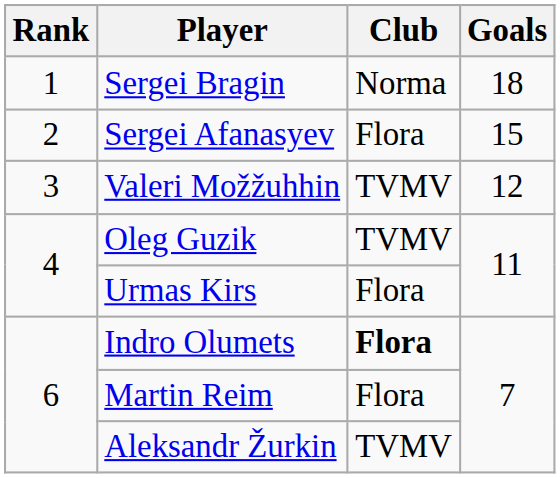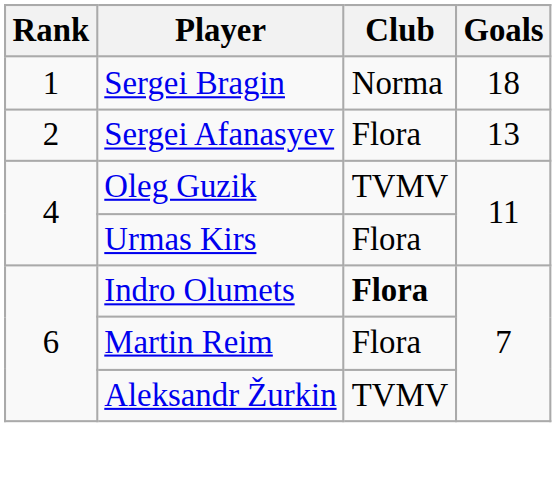 <table class="wikitable">
 <tr>
 <th>Rank</th>
 <th>Player</th>
 <th>Club</th>
 <th>Goals</th>
 </tr>
 <tr>
 <td align=center>1</td>
 <td> <a href='#'>Sergei Bragin</a></td>
 <td>Norma</td>
 <td align=center>18</td>
 </tr>
 <tr>
 <td align=center>2</td>
 <td> <a href='#'>Sergei Afanasyev</a></td>
 <td>Flora</td>
-<td align=center>15</td>
-</tr>
-<tr>
-<td align=center>3</td>
-<td> <a href='#'>Valeri Možžuhhin</a></td>
-<td>TVMV</td>
-<td align=center>12</td>
+<td align=center>13</td>
 </tr>
 <tr>
 <td rowspan=2 align=center>4</td>
 <td> <a href='#'>Oleg Guzik</a></td>
 <td>TVMV</td>
 <td rowspan=2 align=center>11</td>
 </tr>
 <tr>
 <td> <a href='#'>Urmas Kirs</a></td>
 <td>Flora</td>
 </tr>
 <tr>
 <td rowspan=3 align=center>6</td>
 <td> <a href='#'>Indro Olumets</a></td>
 <td><strong>Flora</strong></td>
 <td rowspan=3 align=center>7</td>
 </tr>
 <tr>
 <td> <a href='#'>Martin Reim</a></td>
 <td>Flora</td>
 </tr>
 <tr>
 <td> <a href='#'>Aleksandr Žurkin</a></td>
 <td>TVMV</td>
 </tr>
 </table>
